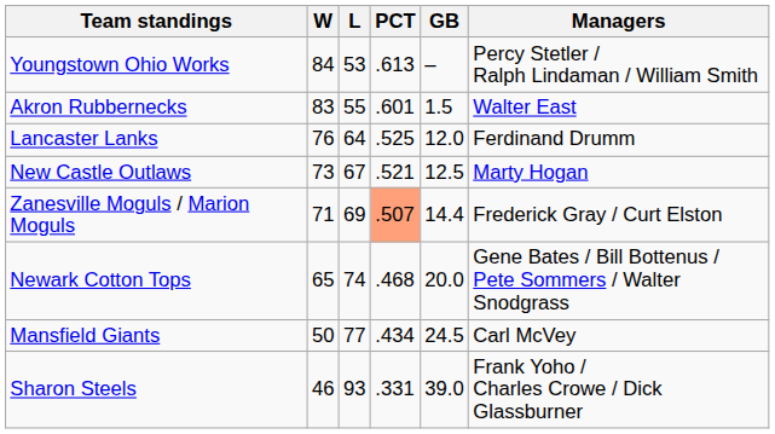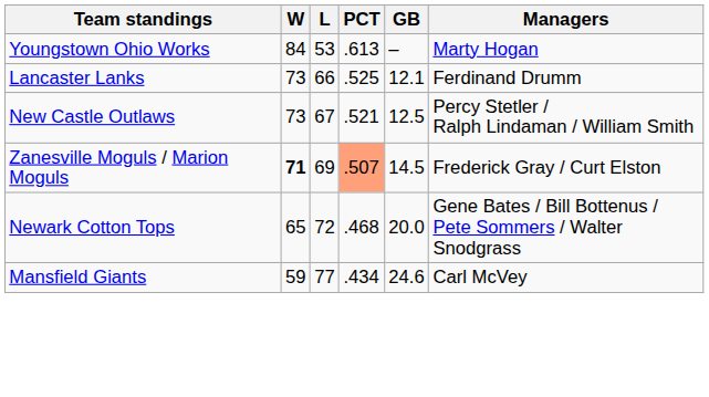 <table class="wikitable">
 <tr>
 <th>Team standings</th>
 <th>W</th>
 <th>L</th>
 <th>PCT</th>
 <th>GB</th>
 <th>Managers</th>
 </tr>
 <tr>
 <td><a href='#'>Youngstown Ohio Works</a></td>
 <td>84</td>
 <td>53</td>
 <td>.613</td>
 <td>–</td>
-<td>Percy Stetler /<br> Ralph Lindaman / William Smith</td>
-</tr>
-<tr>
-<td><a href='#'>Akron Rubbernecks</a></td>
-<td>83</td>
-<td>55</td>
-<td>.601</td>
-<td>1.5</td>
-<td><a href='#'>Walter East</a></td>
+<td><a href='#'>Marty Hogan</a></td>
 </tr>
 <tr>
 <td><a href='#'>Lancaster Lanks</a></td>
-<td>76</td>
-<td>64</td>
+<td>73</td>
+<td>66</td>
 <td>.525</td>
-<td>12.0</td>
+<td>12.1</td>
 <td>Ferdinand Drumm</td>
 </tr>
 <tr>
 <td><a href='#'>New Castle Outlaws</a></td>
 <td>73</td>
 <td>67</td>
 <td>.521</td>
 <td>12.5</td>
-<td><a href='#'>Marty Hogan</a></td>
+<td>Percy Stetler /<br> Ralph Lindaman / William Smith</td>
 </tr>
 <tr>
 <td><a href='#'>Zanesville Moguls</a> / <a href='#'>Marion Moguls</a></td>
-<td>71</td>
+<td><strong>71</strong></td>
 <td>69</td>
 <td style="background: lightsalmon;">.507</td>
-<td>14.4</td>
+<td>14.5</td>
 <td>Frederick Gray / Curt Elston</td>
 </tr>
 <tr>
 <td><a href='#'>Newark Cotton Tops</a></td>
 <td>65</td>
-<td>74</td>
+<td>72</td>
 <td>.468</td>
 <td>20.0</td>
 <td>Gene Bates / Bill Bottenus /<br> <a href='#'>Pete Sommers</a> / Walter Snodgrass</td>
 </tr>
 <tr>
 <td><a href='#'>Mansfield Giants</a></td>
-<td>50</td>
+<td>59</td>
 <td>77</td>
 <td>.434</td>
-<td>24.5</td>
+<td>24.6</td>
 <td>Carl McVey</td>
 </tr>
-<tr>
-<td><a href='#'>Sharon Steels</a></td>
-<td>46</td>
-<td>93</td>
-<td>.331</td>
-<td>39.0</td>
-<td>Frank Yoho /<br> Charles Crowe / Dick Glassburner</td>
-</tr>
 </table>
